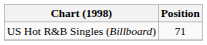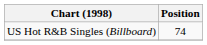 <table class="wikitable sortable">
 <tr>
 <th align="left">Chart (1998)</th>
 <th align="center">Position</th>
 </tr>
 <tr>
 <td align="left">US Hot R&B Singles (<em>Billboard</em>)</td>
-<td align="center">71</td>
+<td align="center">74</td>
 </tr>
 <tr>
 </tr>
 </table>
